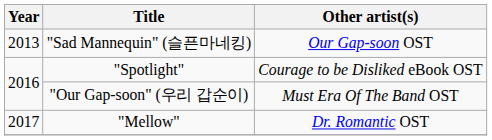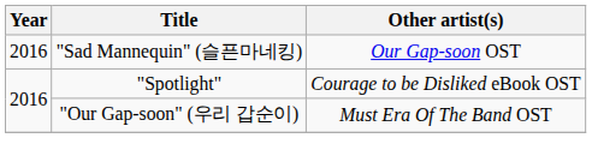 <table class="wikitable" style="text-align: center;">
 <tr>
 <th>Year</th>
 <th>Title</th>
 <th>Other artist(s)</th>
 </tr>
 <tr>
-<td>2013</td>
+<td>2016</td>
 <td>"Sad Mannequin" (슬픈마네킹)</td>
 <td><em><a href='#'>Our Gap-soon</a></em> OST</td>
 </tr>
 <tr>
 <td rowspan="2">2016</td>
 <td>"Spotlight"</td>
 <td><em>Courage to be Disliked</em> eBook OST</td>
 </tr>
 <tr>
 <td>"Our Gap-soon" (우리 갑순이)</td>
 <td><em>Must Era Of The Band</em> OST</td>
 </tr>
 <tr>
-<td>2017</td>
-<td>"Mellow"</td>
-<td><em><a href='#'>Dr. Romantic</a></em> OST</td>
-</tr>
-<tr>
 </tr>
 </table>
